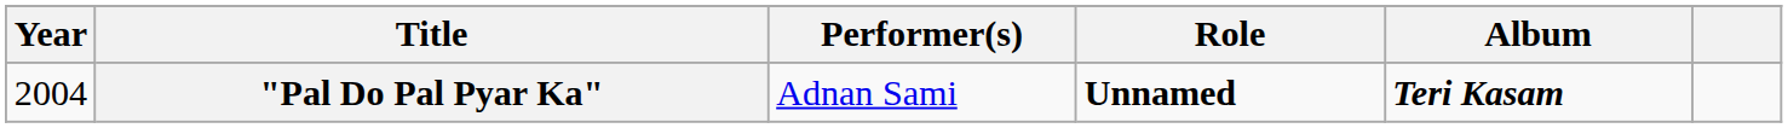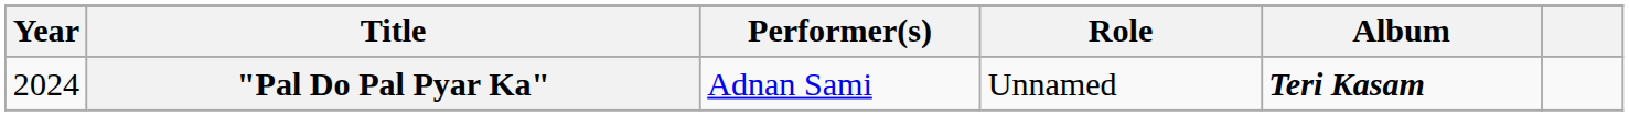 <table class="wikitable plainrowheaders unsortable" style="text-align: margin;">
 <tr>
 </tr>
 <tr>
 <th scope="col" style="width: 2em;">Year</th>
 <th scope="col" style="width: 18em;">Title</th>
 <th scope="col" style="width: 8em;">Performer(s)</th>
 <th scope="col" style="width: 8em;">Role</th>
 <th scope="col" style="width: 8em;">Album</th>
 <th scope="col" style="width: 2em;"></th>
 </tr>
 <tr>
-<td>2004</td>
+<td>2024</td>
 <th scope="row">"Pal Do Pal Pyar Ka"</th>
 <td><a href='#'>Adnan Sami</a></td>
-<td><strong>Unnamed</strong></td>
+<td>Unnamed</td>
 <td><strong><em>Teri Kasam</em></strong></td>
 <td></td>
 </tr>
 </table>
